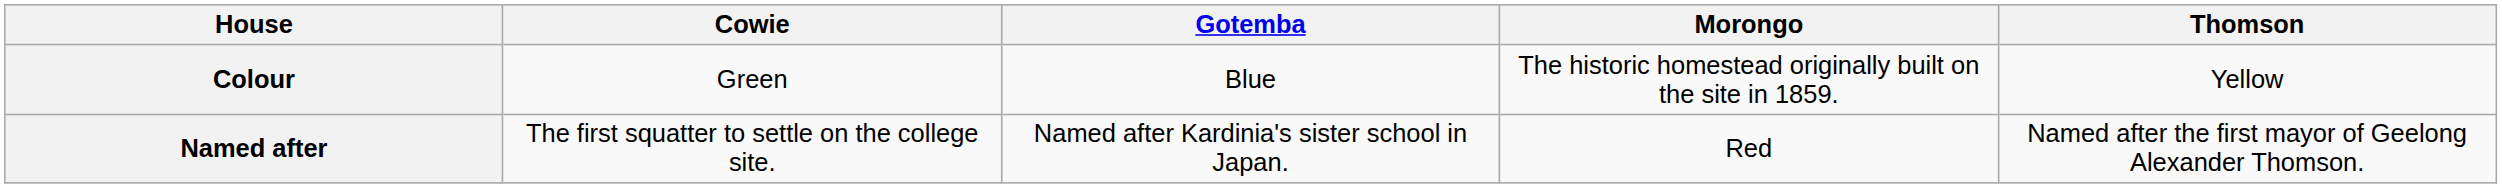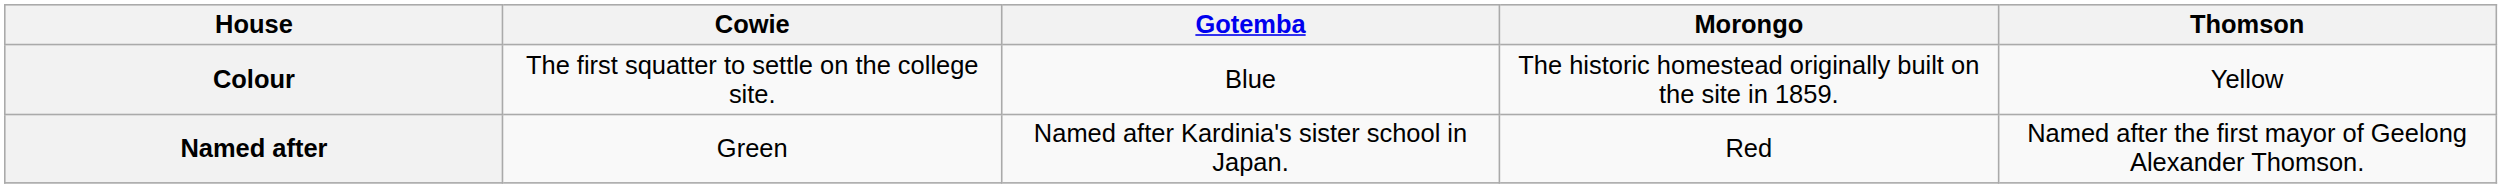 <table class="wikitable" style="text-align:center">
 <tr>
 <th width=20%>House</th>
 <th width=20%>Cowie</th>
 <th width=20%><a href='#'>Gotemba</a></th>
 <th width=20%>Morongo</th>
 <th width=20%>Thomson</th>
 </tr>
 <tr>
 <th>Colour</th>
-<td>Green </td>
+<td>The first squatter to settle on the college site.</td>
 <td>Blue </td>
 <td>The historic homestead originally built on the site in 1859.</td>
 <td>Yellow </td>
 </tr>
 <tr>
 <th>Named after</th>
-<td>The first squatter to settle on the college site.</td>
+<td>Green </td>
 <td>Named after Kardinia's sister school in Japan.</td>
 <td>Red </td>
 <td>Named after the first mayor of Geelong Alexander Thomson.</td>
 </tr>
 </table>
